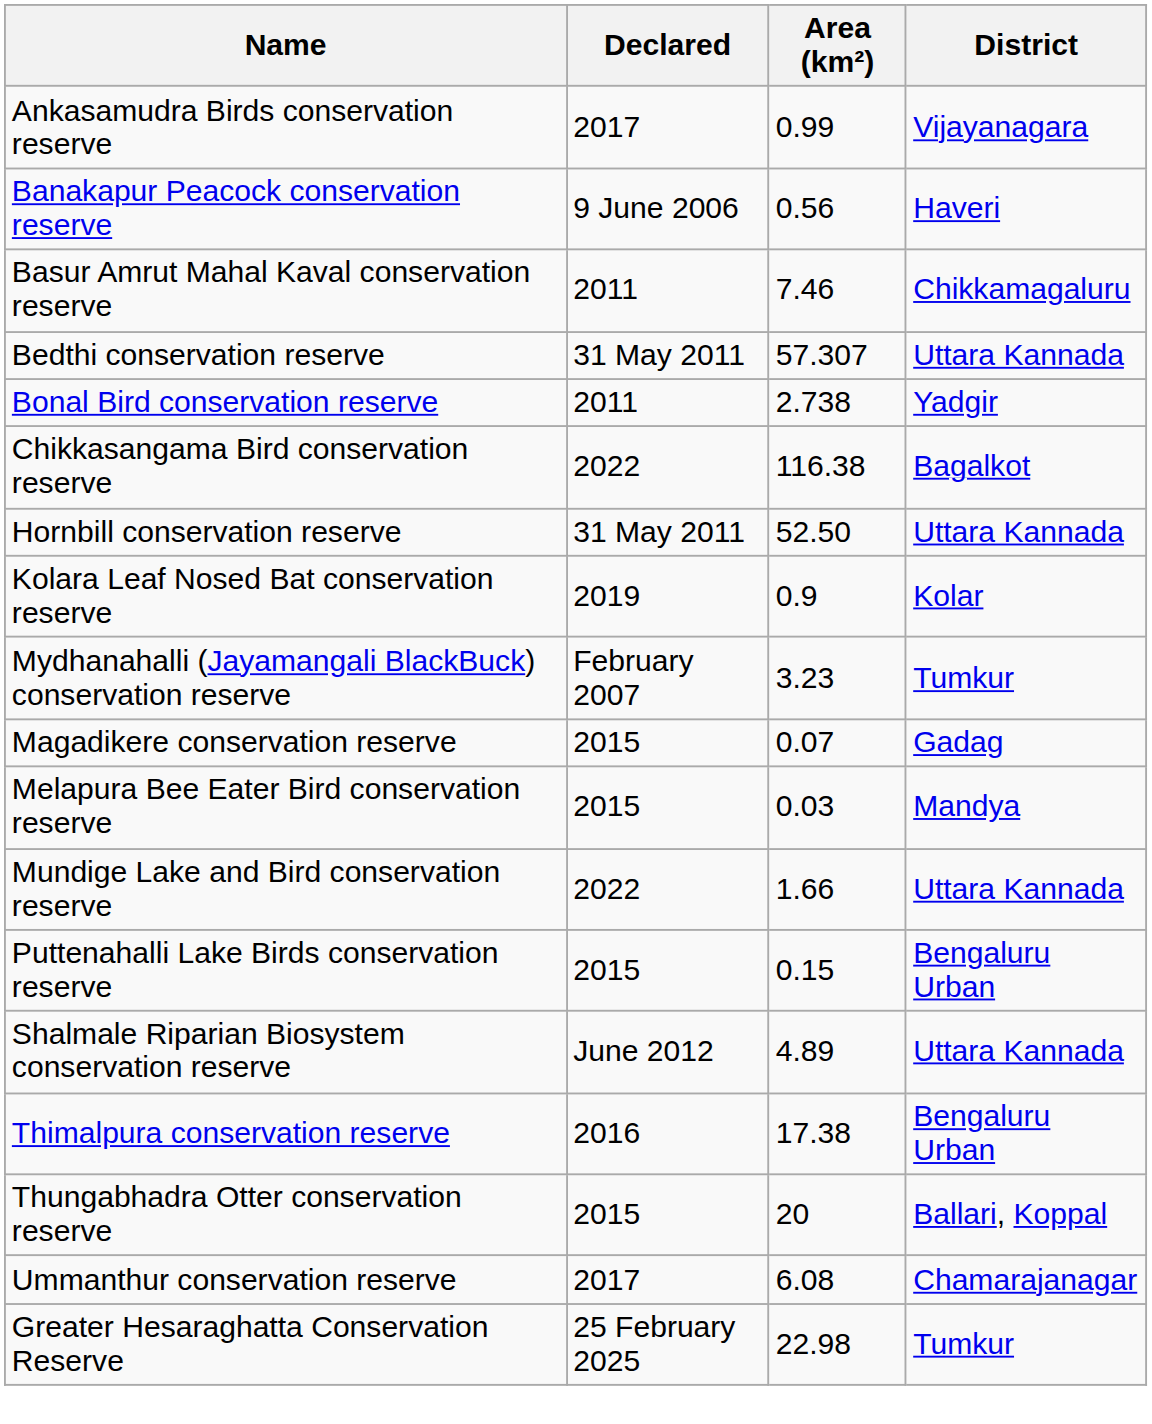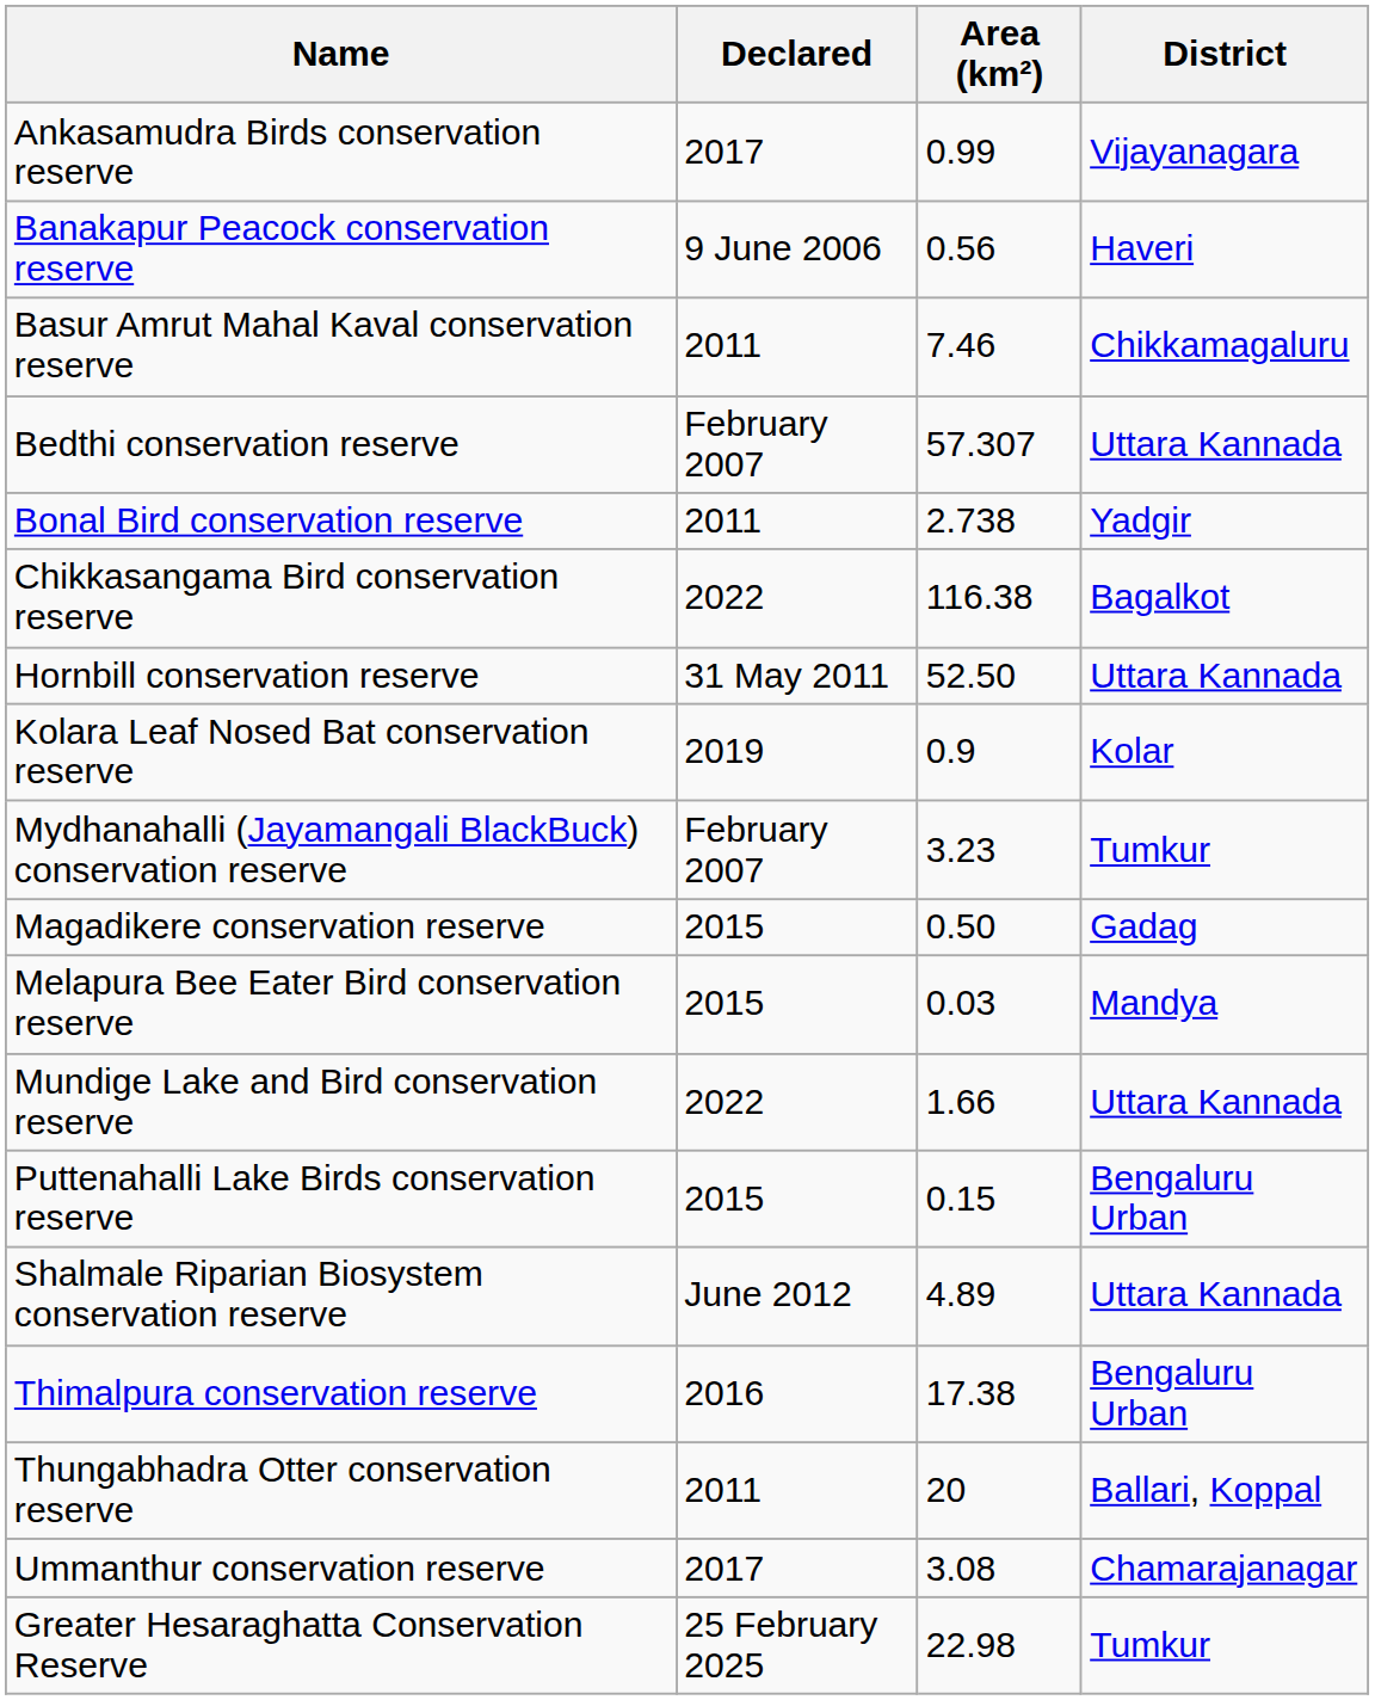 <table class="wikitable sortable">
 <tr>
 <th>Name</th>
 <th>Declared</th>
 <th>Area (km²)</th>
 <th>District</th>
 </tr>
 <tr>
 <td>Ankasamudra Birds conservation reserve </td>
 <td>2017</td>
 <td>0.99</td>
 <td><a href='#'>Vijayanagara</a></td>
 </tr>
 <tr>
 <td><a href='#'>Banakapur Peacock conservation reserve</a></td>
 <td>9 June 2006</td>
 <td>0.56</td>
 <td><a href='#'>Haveri</a></td>
 </tr>
 <tr>
 <td>Basur Amrut Mahal Kaval conservation reserve</td>
 <td>2011</td>
 <td>7.46</td>
 <td><a href='#'>Chikkamagaluru</a></td>
 </tr>
 <tr>
 <td>Bedthi conservation reserve</td>
-<td>31 May 2011</td>
+<td>February 2007</td>
 <td>57.307</td>
 <td><a href='#'>Uttara Kannada</a></td>
 </tr>
 <tr>
 <td><a href='#'>Bonal Bird conservation reserve</a></td>
 <td>2011</td>
 <td>2.738</td>
 <td><a href='#'>Yadgir</a></td>
 </tr>
 <tr>
 <td>Chikkasangama Bird conservation reserve</td>
 <td>2022</td>
 <td>116.38</td>
 <td><a href='#'>Bagalkot</a></td>
 </tr>
 <tr>
 <td>Hornbill conservation reserve</td>
 <td>31 May 2011</td>
 <td>52.50</td>
 <td><a href='#'>Uttara Kannada</a></td>
 </tr>
 <tr>
 <td>Kolara Leaf Nosed Bat conservation reserve</td>
 <td>2019</td>
 <td>0.9</td>
 <td><a href='#'>Kolar</a></td>
 </tr>
 <tr>
 <td>Mydhanahalli (<a href='#'>Jayamangali BlackBuck</a>) conservation reserve</td>
 <td>February 2007</td>
 <td>3.23</td>
 <td><a href='#'>Tumkur</a></td>
 </tr>
 <tr>
 <td>Magadikere conservation reserve</td>
 <td>2015</td>
-<td>0.07</td>
+<td>0.50</td>
 <td><a href='#'>Gadag</a></td>
 </tr>
 <tr>
 <td>Melapura Bee Eater Bird conservation reserve</td>
 <td>2015</td>
 <td>0.03</td>
 <td><a href='#'>Mandya</a></td>
 </tr>
 <tr>
 <td>Mundige Lake and Bird conservation reserve</td>
 <td>2022</td>
 <td>1.66</td>
 <td><a href='#'>Uttara Kannada</a></td>
 </tr>
 <tr>
 <td>Puttenahalli Lake Birds conservation reserve</td>
 <td>2015</td>
 <td>0.15</td>
 <td><a href='#'>Bengaluru Urban</a></td>
 </tr>
 <tr>
 <td>Shalmale Riparian Biosystem conservation reserve</td>
 <td>June 2012</td>
 <td>4.89</td>
 <td><a href='#'>Uttara Kannada</a></td>
 </tr>
 <tr>
 <td><a href='#'>Thimalpura conservation reserve</a></td>
 <td>2016</td>
 <td>17.38</td>
 <td><a href='#'>Bengaluru Urban</a></td>
 </tr>
 <tr>
 <td>Thungabhadra Otter conservation reserve</td>
-<td>2015</td>
+<td>2011</td>
 <td>20</td>
 <td><a href='#'>Ballari</a>, <a href='#'>Koppal</a></td>
 </tr>
 <tr>
 <td>Ummanthur conservation reserve</td>
 <td>2017</td>
-<td>6.08</td>
+<td>3.08</td>
 <td><a href='#'>Chamarajanagar</a></td>
 </tr>
 <tr>
 <td>Greater Hesaraghatta Conservation Reserve</td>
 <td>25 February 2025</td>
 <td>22.98</td>
 <td><a href='#'>Tumkur</a></td>
 </tr>
 </table>
